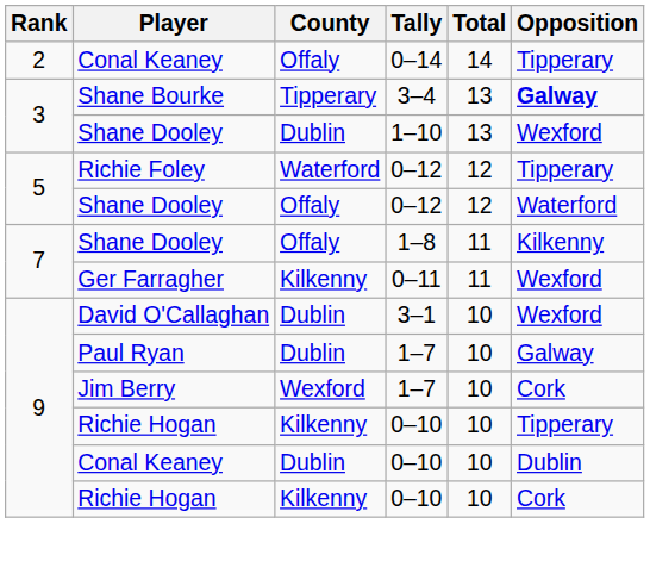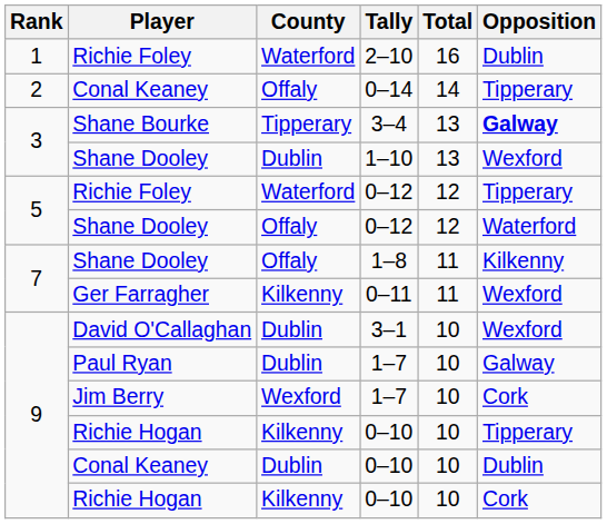 <table class="wikitable">
 <tr>
 <th>Rank</th>
 <th>Player</th>
 <th>County</th>
 <th>Tally</th>
 <th>Total</th>
 <th>Opposition</th>
+</tr>
+<tr>
+<td rowspan=1 align=center>1</td>
+<td><a href='#'>Richie Foley</a></td>
+<td><a href='#'>Waterford</a></td>
+<td align=center>2–10</td>
+<td align=center>16</td>
+<td><a href='#'>Dublin</a></td>
 </tr>
 <tr>
 <td rowspan=1 align=center>2</td>
 <td><a href='#'>Conal Keaney</a></td>
 <td><a href='#'>Offaly</a></td>
 <td align=center>0–14</td>
 <td align=center>14</td>
 <td><a href='#'>Tipperary</a></td>
 </tr>
 <tr>
 <td rowspan=2 align=center>3</td>
 <td><a href='#'>Shane Bourke</a></td>
 <td><a href='#'>Tipperary</a></td>
 <td align=center>3–4</td>
 <td align=center>13</td>
 <td><strong><a href='#'>Galway</a></strong></td>
 </tr>
 <tr>
 <td><a href='#'>Shane Dooley</a></td>
 <td><a href='#'>Dublin</a></td>
 <td align=center>1–10</td>
 <td align=center>13</td>
 <td><a href='#'>Wexford</a></td>
 </tr>
 <tr>
 <td rowspan=2 align=center>5</td>
 <td><a href='#'>Richie Foley</a></td>
 <td><a href='#'>Waterford</a></td>
 <td align=center>0–12</td>
 <td align=center>12</td>
 <td><a href='#'>Tipperary</a></td>
 </tr>
 <tr>
 <td><a href='#'>Shane Dooley</a></td>
 <td><a href='#'>Offaly</a></td>
 <td align=center>0–12</td>
 <td align=center>12</td>
 <td><a href='#'>Waterford</a></td>
 </tr>
 <tr>
 <td rowspan=2 align=center>7</td>
 <td><a href='#'>Shane Dooley</a></td>
 <td><a href='#'>Offaly</a></td>
 <td align=center>1–8</td>
 <td align=center>11</td>
 <td><a href='#'>Kilkenny</a></td>
 </tr>
 <tr>
 <td><a href='#'>Ger Farragher</a></td>
 <td><a href='#'>Kilkenny</a></td>
 <td align=center>0–11</td>
 <td align=center>11</td>
 <td><a href='#'>Wexford</a></td>
 </tr>
 <tr>
 <td rowspan=6 align=center>9</td>
 <td><a href='#'>David O'Callaghan</a></td>
 <td><a href='#'>Dublin</a></td>
 <td align=center>3–1</td>
 <td align=center>10</td>
 <td><a href='#'>Wexford</a></td>
 </tr>
 <tr>
 <td><a href='#'>Paul Ryan</a></td>
 <td><a href='#'>Dublin</a></td>
 <td align=center>1–7</td>
 <td align=center>10</td>
 <td><a href='#'>Galway</a></td>
 </tr>
 <tr>
 <td><a href='#'>Jim Berry</a></td>
 <td><a href='#'>Wexford</a></td>
 <td align=center>1–7</td>
 <td align=center>10</td>
 <td><a href='#'>Cork</a></td>
 </tr>
 <tr>
 <td><a href='#'>Richie Hogan</a></td>
 <td><a href='#'>Kilkenny</a></td>
 <td align=center>0–10</td>
 <td align=center>10</td>
 <td><a href='#'>Tipperary</a></td>
 </tr>
 <tr>
 <td><a href='#'>Conal Keaney</a></td>
 <td><a href='#'>Dublin</a></td>
 <td align=center>0–10</td>
 <td align=center>10</td>
 <td><a href='#'>Dublin</a></td>
 </tr>
 <tr>
 <td><a href='#'>Richie Hogan</a></td>
 <td><a href='#'>Kilkenny</a></td>
 <td align=center>0–10</td>
 <td align=center>10</td>
 <td><a href='#'>Cork</a></td>
 </tr>
 </table>
